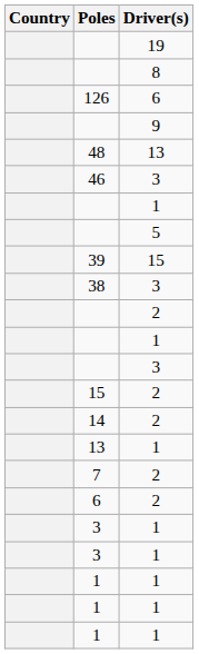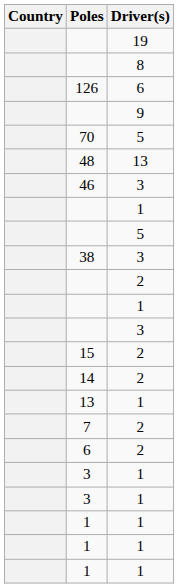 <table class="sortable plainrowheaders wikitable">
 <tr>
 <th scope="col">Country</th>
 <th scope="col">Poles</th>
 <th scope="col">Driver(s)</th>
 </tr>
 <tr>
 <th scope="row"></th>
 <td align="center"></td>
 <td align="center">19</td>
 </tr>
 <tr>
 <th scope="row"></th>
 <td align="center"></td>
 <td align="center">8</td>
 </tr>
 <tr>
 <th scope="row"></th>
 <td align="center">126</td>
 <td align="center">6</td>
 </tr>
 <tr>
 <th scope="row"></th>
 <td align="center"></td>
 <td align="center">9</td>
 </tr>
 <tr>
 <th scope="row"></th>
+<td align="center">70</td>
+<td align="center">5</td>
+</tr>
+<tr>
+<th scope="row"></th>
 <td align="center">48</td>
 <td align="center">13</td>
 </tr>
 <tr>
 <th scope="row"></th>
 <td align="center">46</td>
 <td align="center">3</td>
 </tr>
 <tr>
 <th scope="row"></th>
 <td align="center"></td>
 <td align="center">1</td>
 </tr>
 <tr>
 <th scope="row"></th>
 <td align="center"></td>
 <td align="center">5</td>
-</tr>
-<tr>
-<th scope="row"></th>
-<td align="center">39</td>
-<td align="center">15</td>
 </tr>
 <tr>
 <th scope="row"></th>
 <td align="center">38</td>
 <td align="center">3</td>
 </tr>
 <tr>
 <th scope="row"></th>
 <td align="center"></td>
 <td align="center">2</td>
 </tr>
 <tr>
 <th scope="row"></th>
 <td align="center"></td>
 <td align="center">1</td>
 </tr>
 <tr>
 <th scope="row"></th>
 <td align="center"></td>
 <td align="center">3</td>
 </tr>
 <tr>
 <th scope="row"></th>
 <td align="center">15</td>
 <td align="center">2</td>
 </tr>
 <tr>
 <th scope="row"></th>
 <td align="center">14</td>
 <td align="center">2</td>
 </tr>
 <tr>
 <th scope="row"></th>
 <td align="center">13</td>
 <td align="center">1</td>
 </tr>
 <tr>
 <th scope="row"></th>
 <td align="center">7</td>
 <td align="center">2</td>
 </tr>
 <tr>
 <th scope="row"></th>
 <td align="center">6</td>
 <td align="center">2</td>
 </tr>
 <tr>
 <th scope="row"></th>
 <td align="center">3</td>
 <td align="center">1</td>
 </tr>
 <tr>
 <th scope="row"></th>
 <td align="center">3</td>
 <td align="center">1</td>
 </tr>
 <tr>
 <th scope="row"></th>
 <td align="center">1</td>
 <td align="center">1</td>
 </tr>
 <tr>
 <th scope="row"></th>
 <td align="center">1</td>
 <td align="center">1</td>
 </tr>
 <tr>
 <th scope="row"></th>
 <td align="center">1</td>
 <td align="center">1</td>
 </tr>
 </table>
